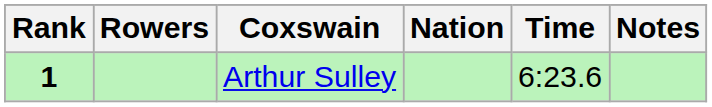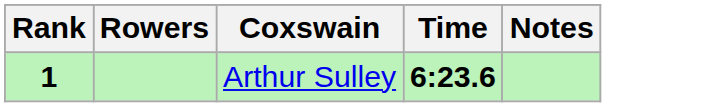 <table class="wikitable sortable" style="text-align:center">
 <tr>
 <th>Rank</th>
 <th>Rowers</th>
 <th>Coxswain</th>
-<th>Nation</th>
 <th>Time</th>
 <th>Notes</th>
 </tr>
 <tr bgcolor=bbf3bb>
 <td><strong>1</strong></td>
 <td align=left></td>
 <td align=left><a href='#'>Arthur Sulley</a></td>
-<td align=left></td>
-<td>6:23.6</td>
+<td><strong>6:23.6</strong></td>
 <td></td>
 </tr>
 </table>
